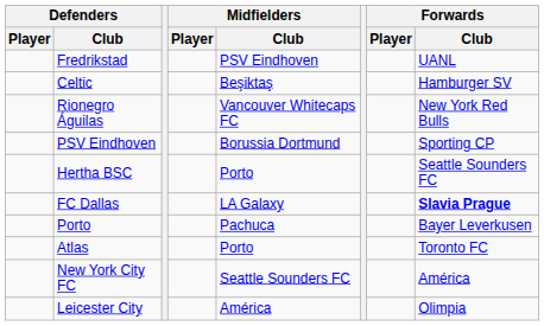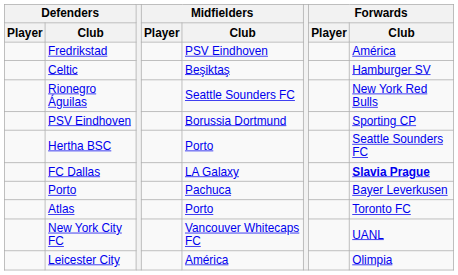 <table class="wikitable">
 <tr>
 <th colspan="2">Defenders</th>
 <th rowspan="12"></th>
 <th colspan="2">Midfielders</th>
 <th rowspan="12"></th>
 <th colspan="2">Forwards</th>
 </tr>
 <tr>
 <th>Player</th>
 <th>Club</th>
 <th>Player</th>
 <th>Club</th>
 <th>Player</th>
 <th>Club</th>
 </tr>
 <tr>
 <td></td>
 <td> <a href='#'>Fredrikstad</a></td>
 <td></td>
 <td> <a href='#'>PSV Eindhoven</a></td>
 <td></td>
-<td> <a href='#'>UANL</a></td>
+<td> <a href='#'>América</a></td>
 </tr>
 <tr>
 <td></td>
 <td> <a href='#'>Celtic</a></td>
 <td></td>
 <td> <a href='#'>Beşiktaş</a></td>
 <td></td>
 <td> <a href='#'>Hamburger SV</a></td>
 </tr>
 <tr>
 <td></td>
 <td> <a href='#'>Rionegro Águilas</a></td>
 <td></td>
-<td> <a href='#'>Vancouver Whitecaps FC</a></td>
+<td> <a href='#'>Seattle Sounders FC</a></td>
 <td></td>
 <td> <a href='#'>New York Red Bulls</a></td>
 </tr>
 <tr>
 <td></td>
 <td> <a href='#'>PSV Eindhoven</a></td>
 <td></td>
 <td> <a href='#'>Borussia Dortmund</a></td>
 <td></td>
 <td> <a href='#'>Sporting CP</a></td>
 </tr>
 <tr>
 <td></td>
 <td> <a href='#'>Hertha BSC</a></td>
 <td></td>
 <td> <a href='#'>Porto</a></td>
 <td></td>
 <td> <a href='#'>Seattle Sounders FC</a></td>
 </tr>
 <tr>
 <td></td>
 <td> <a href='#'>FC Dallas</a></td>
 <td></td>
 <td> <a href='#'>LA Galaxy</a></td>
 <td></td>
 <td><strong> <a href='#'>Slavia Prague</a></strong></td>
 </tr>
 <tr>
 <td></td>
 <td> <a href='#'>Porto</a></td>
 <td></td>
 <td> <a href='#'>Pachuca</a></td>
 <td></td>
 <td> <a href='#'>Bayer Leverkusen</a></td>
 </tr>
 <tr>
 <td></td>
 <td> <a href='#'>Atlas</a></td>
 <td></td>
 <td> <a href='#'>Porto</a></td>
 <td></td>
 <td> <a href='#'>Toronto FC</a></td>
 </tr>
 <tr>
 <td></td>
 <td> <a href='#'>New York City FC</a></td>
 <td></td>
-<td> <a href='#'>Seattle Sounders FC</a></td>
+<td> <a href='#'>Vancouver Whitecaps FC</a></td>
 <td></td>
-<td> <a href='#'>América</a></td>
+<td> <a href='#'>UANL</a></td>
 </tr>
 <tr>
 <td></td>
 <td> <a href='#'>Leicester City</a></td>
 <td></td>
 <td> <a href='#'>América</a></td>
 <td></td>
 <td> <a href='#'>Olimpia</a></td>
 </tr>
 </table>
